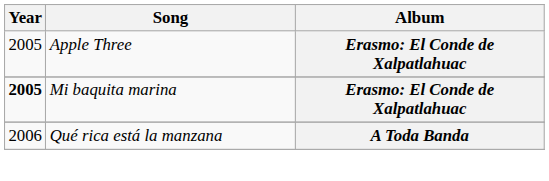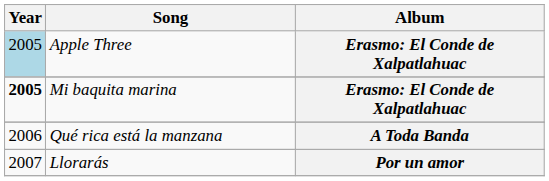 <table class="wikitable">
 <tr>
 <th align="left" valign="top">Year</th>
 <th align="left" valign="top" width="230">Song</th>
 <th align="left" valign="top" width="230">Album</th>
 </tr>
 <tr>
-<td align="left" valign="top">2005</td>
+<td align="left" valign="top" style="background: lightblue;">2005</td>
 <td align="left" valign="top" width="230"><em>Apple Three</em></td>
 <th align="left" valign="top" width="230"><em>Erasmo: El Conde de Xalpatlahuac</em></th>
 </tr>
 <tr>
 </tr>
 <tr>
 <td align="left" valign="top"><strong>2005</strong></td>
 <td align="left" valign="top" width="230"><em>Mi baquita marina</em></td>
 <th align="left" valign="top" width="230"><em>Erasmo: El Conde de Xalpatlahuac</em></th>
 </tr>
 <tr>
 </tr>
 <tr>
 <td align="left" valign="top">2006</td>
 <td align="left" valign="top" width="230"><em>Qué rica está la manzana</em></td>
 <th align="left" valign="top" width="230"><em>A Toda Banda</em></th>
 </tr>
 <tr>
 </tr>
 <tr>
+<td align="left" valign="top">2007</td>
+<td align="left" valign="top" width="230"><em>Llorarás</em></td>
+<th align="left" valign="top" width="230"><em>Por un amor</em></th>
+</tr>
+<tr>
 </tr>
 </table>
